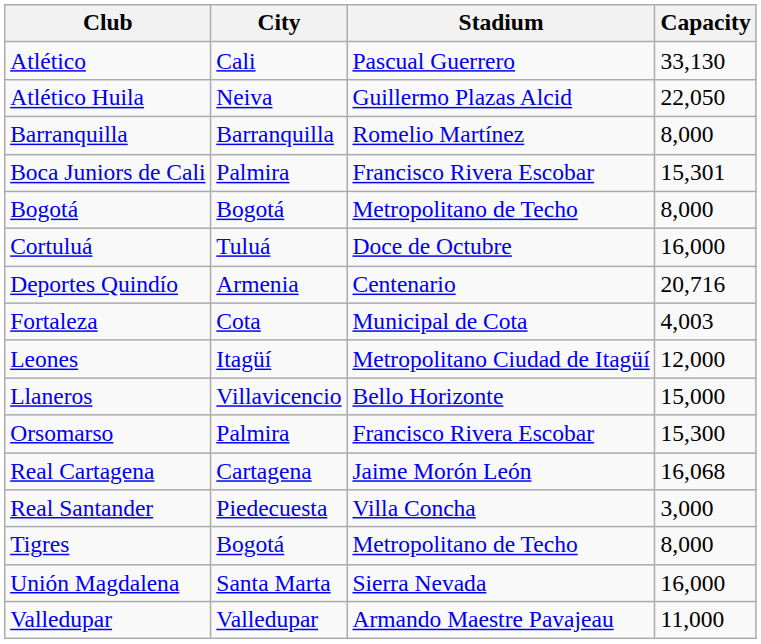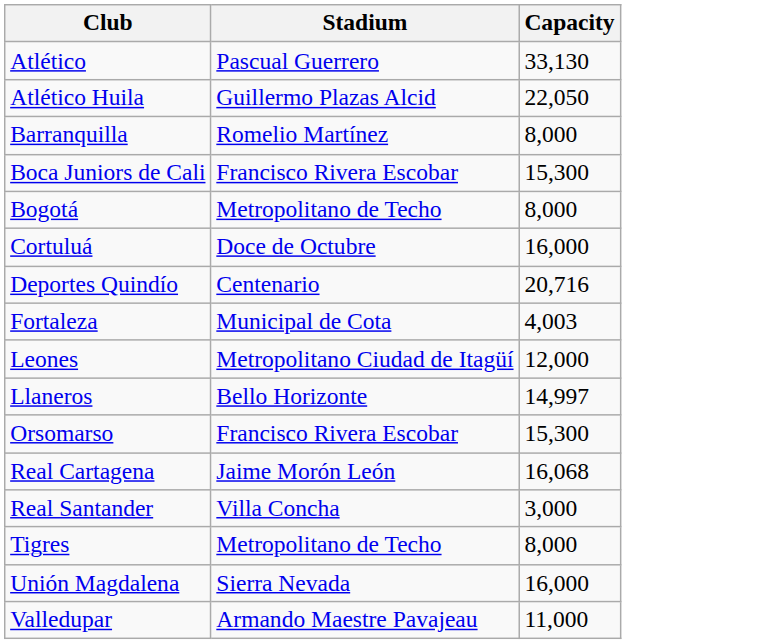 <table class="wikitable sortable">
 <tr>
 <th>Club</th>
-<th>City</th>
 <th>Stadium</th>
 <th>Capacity</th>
 </tr>
 <tr>
 <td><a href='#'>Atlético</a></td>
-<td><a href='#'>Cali</a></td>
 <td><a href='#'>Pascual Guerrero</a></td>
 <td>33,130</td>
 </tr>
 <tr>
 <td><a href='#'>Atlético Huila</a></td>
-<td><a href='#'>Neiva</a></td>
 <td><a href='#'>Guillermo Plazas Alcid</a></td>
 <td>22,050</td>
 </tr>
 <tr>
-<td><a href='#'>Barranquilla</a></td>
 <td><a href='#'>Barranquilla</a></td>
 <td><a href='#'>Romelio Martínez</a></td>
 <td>8,000</td>
 </tr>
 <tr>
 <td><a href='#'>Boca Juniors de Cali</a></td>
-<td><a href='#'>Palmira</a></td>
 <td><a href='#'>Francisco Rivera Escobar</a></td>
-<td>15,301</td>
+<td>15,300</td>
 </tr>
 <tr>
-<td><a href='#'>Bogotá</a></td>
 <td><a href='#'>Bogotá</a></td>
 <td><a href='#'>Metropolitano de Techo</a></td>
 <td>8,000</td>
 </tr>
 <tr>
 <td><a href='#'>Cortuluá</a></td>
-<td><a href='#'>Tuluá</a></td>
 <td><a href='#'>Doce de Octubre</a></td>
 <td>16,000</td>
 </tr>
 <tr>
 <td><a href='#'>Deportes Quindío</a></td>
-<td><a href='#'>Armenia</a></td>
 <td><a href='#'>Centenario</a></td>
 <td>20,716</td>
 </tr>
 <tr>
 <td><a href='#'>Fortaleza</a></td>
-<td><a href='#'>Cota</a></td>
 <td><a href='#'>Municipal de Cota</a></td>
 <td>4,003</td>
 </tr>
 <tr>
 <td><a href='#'>Leones</a></td>
-<td><a href='#'>Itagüí</a></td>
 <td><a href='#'>Metropolitano Ciudad de Itagüí</a></td>
 <td>12,000</td>
 </tr>
 <tr>
 <td><a href='#'>Llaneros</a></td>
-<td><a href='#'>Villavicencio</a></td>
 <td><a href='#'>Bello Horizonte</a></td>
-<td>15,000</td>
+<td>14,997</td>
 </tr>
 <tr>
 <td><a href='#'>Orsomarso</a></td>
-<td><a href='#'>Palmira</a></td>
 <td><a href='#'>Francisco Rivera Escobar</a></td>
 <td>15,300</td>
 </tr>
 <tr>
 <td><a href='#'>Real Cartagena</a></td>
-<td><a href='#'>Cartagena</a></td>
 <td><a href='#'>Jaime Morón León</a></td>
 <td>16,068</td>
 </tr>
 <tr>
 <td><a href='#'>Real Santander</a></td>
-<td><a href='#'>Piedecuesta</a></td>
 <td><a href='#'>Villa Concha</a></td>
 <td>3,000</td>
 </tr>
 <tr>
 <td><a href='#'>Tigres</a></td>
-<td><a href='#'>Bogotá</a></td>
 <td><a href='#'>Metropolitano de Techo</a></td>
 <td>8,000</td>
 </tr>
 <tr>
 <td><a href='#'>Unión Magdalena</a></td>
-<td><a href='#'>Santa Marta</a></td>
 <td><a href='#'>Sierra Nevada</a></td>
 <td>16,000</td>
 </tr>
 <tr>
 <td><a href='#'>Valledupar</a></td>
-<td><a href='#'>Valledupar</a></td>
 <td><a href='#'>Armando Maestre Pavajeau</a></td>
 <td>11,000</td>
 </tr>
 </table>
